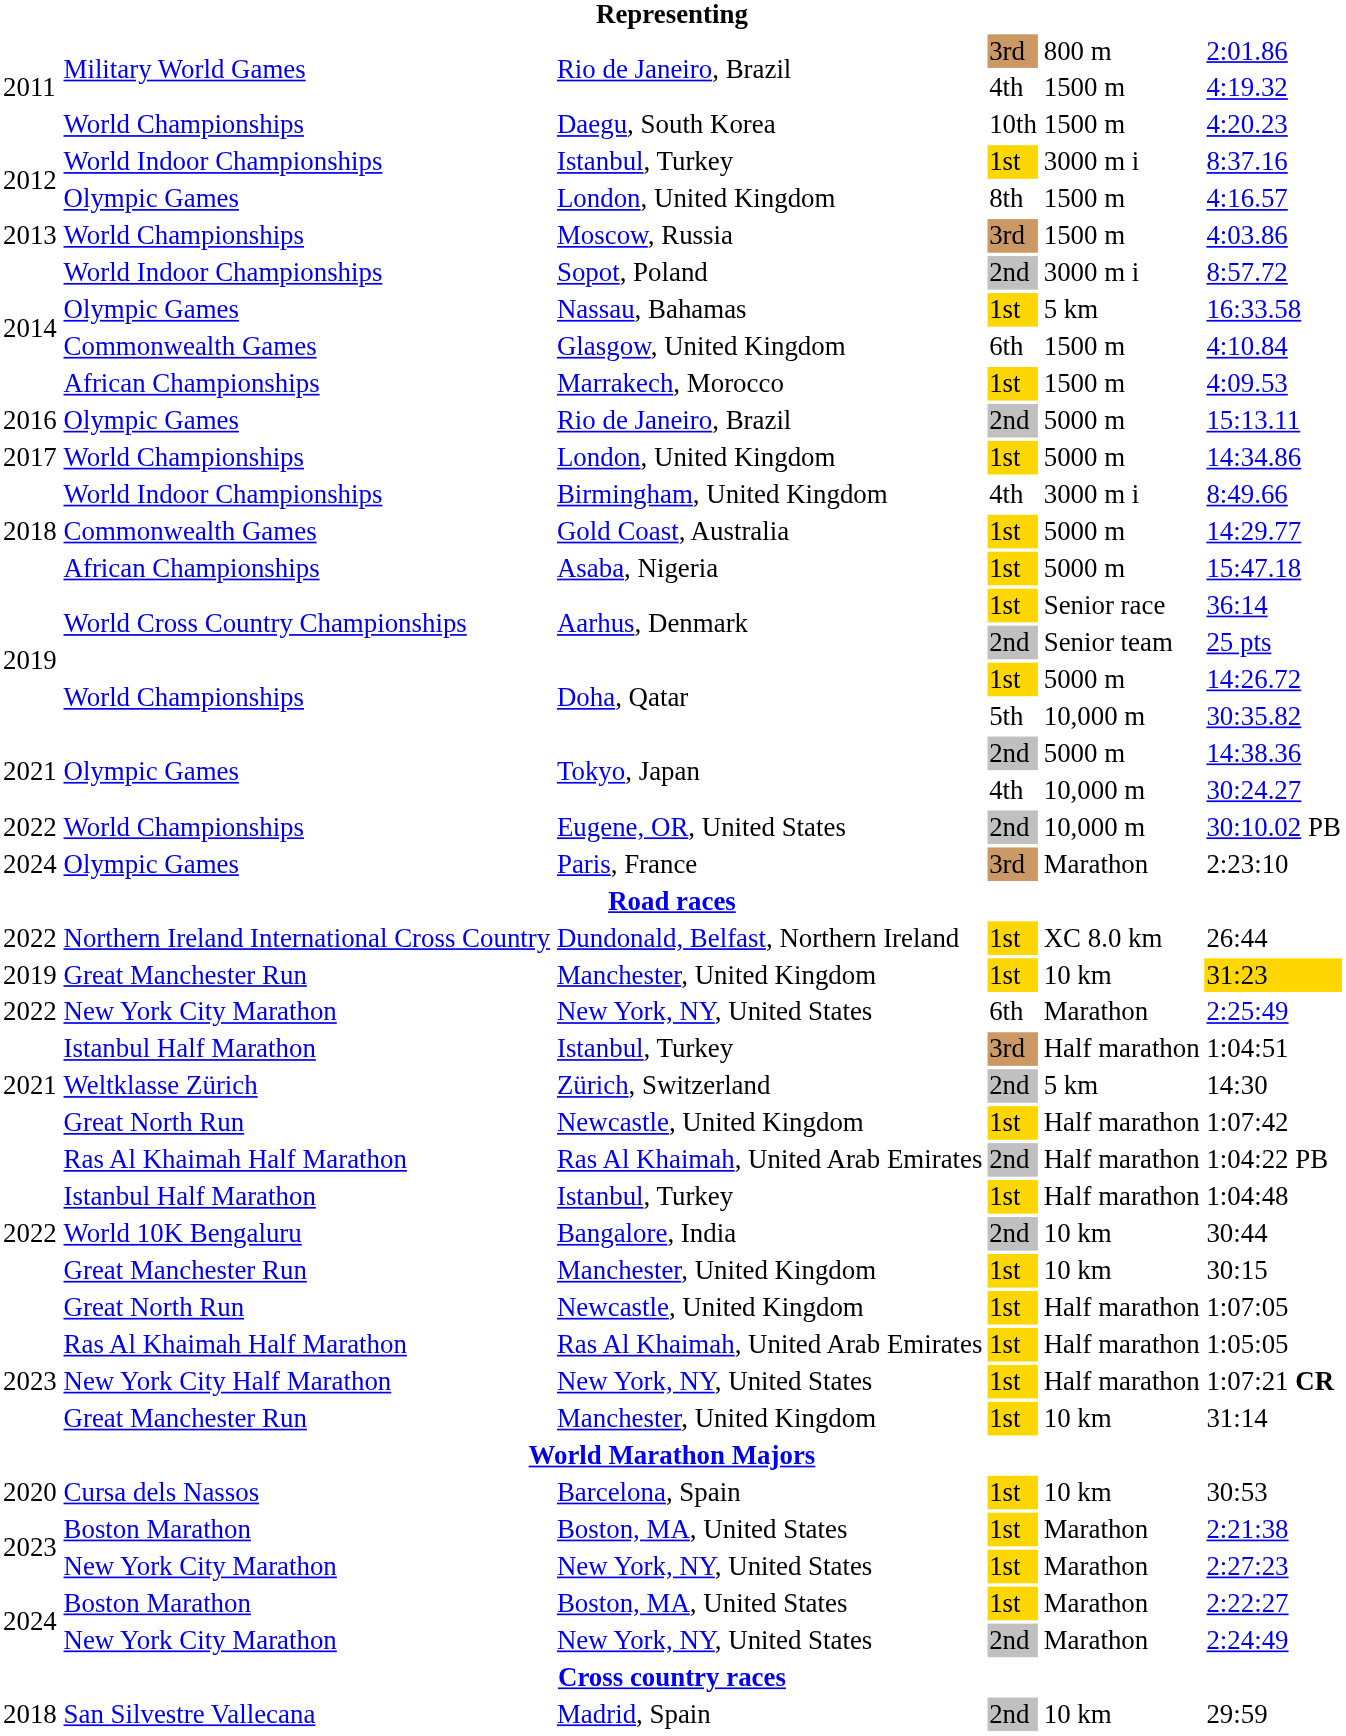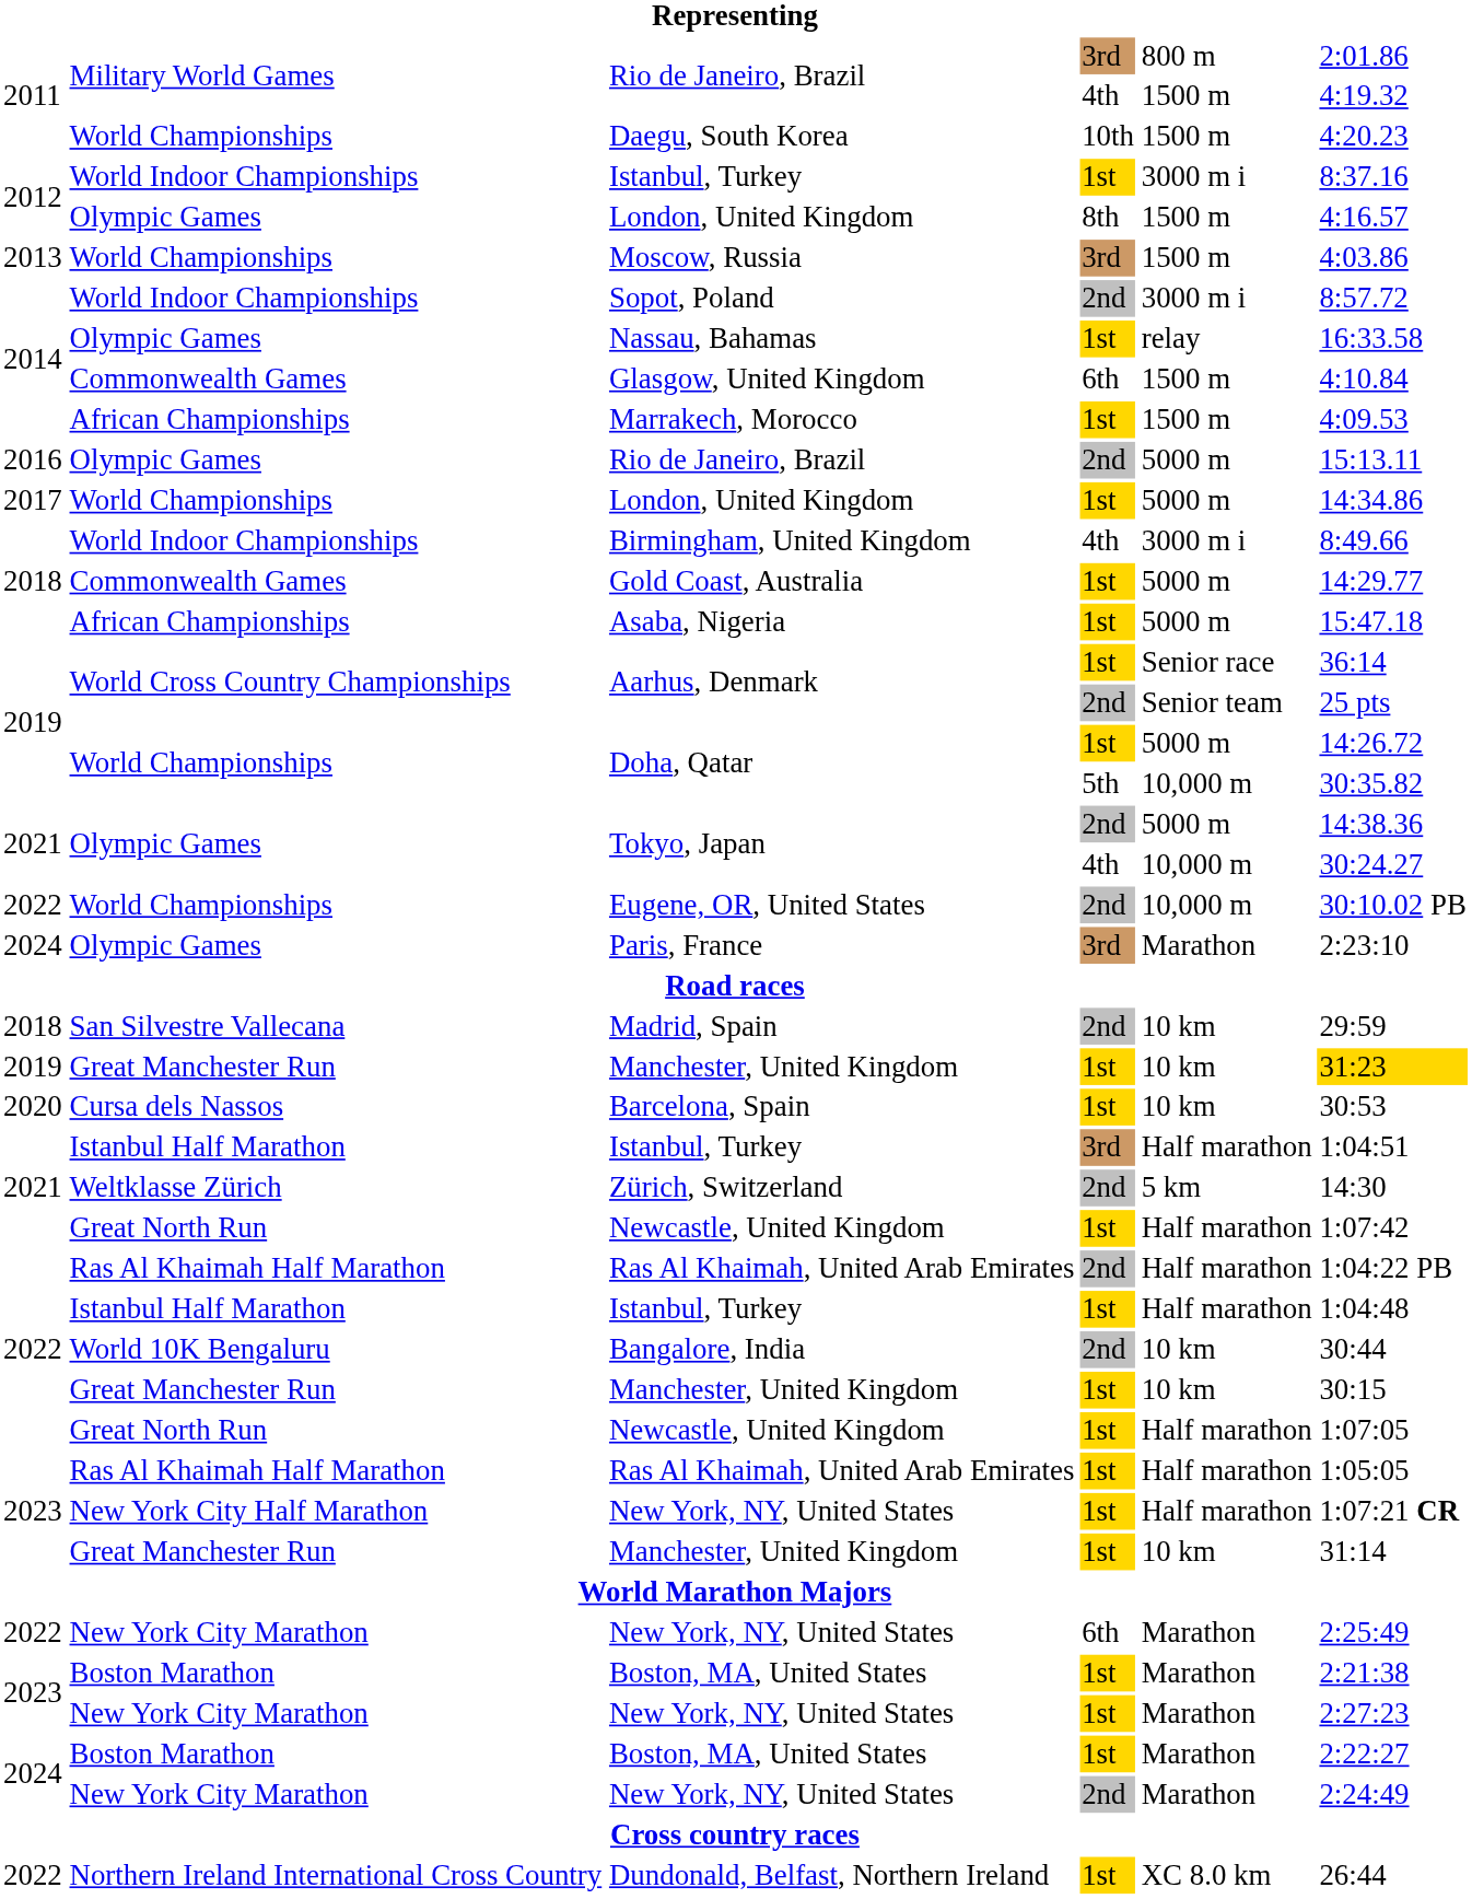 <table>
 <tr>
 <th colspan=6>Representing </th>
 </tr>
 <tr>
 <td rowspan=3>2011</td>
 <td rowspan=2><a href='#'>Military World Games</a></td>
 <td rowspan=2><a href='#'>Rio de Janeiro</a>, Brazil</td>
 <td bgcolor=cc9966>3rd</td>
 <td>800 m</td>
 <td><a href='#'>2:01.86</a></td>
 </tr>
 <tr>
 <td>4th</td>
 <td>1500 m</td>
 <td><a href='#'>4:19.32</a></td>
 </tr>
 <tr>
 <td><a href='#'>World Championships</a></td>
 <td><a href='#'>Daegu</a>, South Korea</td>
 <td>10th</td>
 <td>1500 m</td>
 <td><a href='#'>4:20.23</a></td>
 </tr>
 <tr>
 <td rowspan=2>2012</td>
 <td><a href='#'>World Indoor Championships</a></td>
 <td><a href='#'>Istanbul</a>, Turkey</td>
 <td bgcolor=gold>1st</td>
 <td>3000 m i</td>
 <td><a href='#'>8:37.16</a></td>
 </tr>
 <tr>
 <td><a href='#'>Olympic Games</a></td>
 <td><a href='#'>London</a>, United Kingdom</td>
 <td>8th</td>
 <td>1500 m</td>
 <td><a href='#'>4:16.57</a></td>
 </tr>
 <tr>
 <td>2013</td>
 <td><a href='#'>World Championships</a></td>
 <td><a href='#'>Moscow</a>, Russia</td>
 <td bgcolor=cc9966>3rd</td>
 <td>1500 m</td>
 <td><a href='#'>4:03.86</a></td>
 </tr>
 <tr>
 <td rowspan=4>2014</td>
 <td><a href='#'>World Indoor Championships</a></td>
 <td><a href='#'>Sopot</a>, Poland</td>
 <td bgcolor=silver>2nd</td>
 <td>3000 m i</td>
 <td><a href='#'>8:57.72</a></td>
 </tr>
 <tr>
 <td><a href='#'>Olympic Games</a></td>
 <td><a href='#'>Nassau</a>, Bahamas</td>
 <td bgcolor=gold>1st</td>
-<td>5 km</td>
+<td> relay</td>
 <td><a href='#'>16:33.58</a></td>
 </tr>
 <tr>
 <td><a href='#'>Commonwealth Games</a></td>
 <td><a href='#'>Glasgow</a>, United Kingdom</td>
 <td>6th</td>
 <td>1500 m</td>
 <td><a href='#'>4:10.84</a></td>
 </tr>
 <tr>
 <td><a href='#'>African Championships</a></td>
 <td><a href='#'>Marrakech</a>, Morocco</td>
 <td bgcolor=gold>1st</td>
 <td>1500 m</td>
 <td><a href='#'>4:09.53</a></td>
 </tr>
 <tr>
 <td>2016</td>
 <td><a href='#'>Olympic Games</a></td>
 <td><a href='#'>Rio de Janeiro</a>, Brazil</td>
 <td bgcolor=silver>2nd</td>
 <td>5000 m</td>
 <td><a href='#'>15:13.11</a></td>
 </tr>
 <tr>
 <td>2017</td>
 <td><a href='#'>World Championships</a></td>
 <td><a href='#'>London</a>, United Kingdom</td>
 <td bgcolor=gold>1st</td>
 <td>5000 m</td>
 <td><a href='#'>14:34.86</a></td>
 </tr>
 <tr>
 <td rowspan=3>2018</td>
 <td><a href='#'>World Indoor Championships</a></td>
 <td><a href='#'>Birmingham</a>, United Kingdom</td>
 <td>4th</td>
 <td>3000 m i</td>
 <td><a href='#'>8:49.66</a></td>
 </tr>
 <tr>
 <td><a href='#'>Commonwealth Games</a></td>
 <td><a href='#'>Gold Coast</a>, Australia</td>
 <td bgcolor=gold>1st</td>
 <td>5000 m</td>
 <td><a href='#'>14:29.77</a></td>
 </tr>
 <tr>
 <td><a href='#'>African Championships</a></td>
 <td><a href='#'>Asaba</a>, Nigeria</td>
 <td bgcolor=gold>1st</td>
 <td>5000 m</td>
 <td><a href='#'>15:47.18</a></td>
 </tr>
 <tr>
 <td rowspan=4>2019</td>
 <td rowspan=2><a href='#'>World Cross Country Championships</a></td>
 <td rowspan=2><a href='#'>Aarhus</a>, Denmark</td>
 <td bgcolor=gold>1st</td>
 <td>Senior race</td>
 <td><a href='#'>36:14</a></td>
 </tr>
 <tr>
 <td bgcolor=silver>2nd</td>
 <td>Senior team</td>
 <td><a href='#'>25 pts</a></td>
 </tr>
 <tr>
 <td rowspan=2><a href='#'>World Championships</a></td>
 <td rowspan=2><a href='#'>Doha</a>, Qatar</td>
 <td bgcolor=gold>1st</td>
 <td>5000 m</td>
 <td><a href='#'>14:26.72</a> <strong></strong></td>
 </tr>
 <tr>
 <td>5th</td>
 <td>10,000 m</td>
 <td><a href='#'>30:35.82</a></td>
 </tr>
 <tr>
 <td rowspan=2>2021</td>
 <td rowspan=2><a href='#'>Olympic Games</a></td>
 <td rowspan=2><a href='#'>Tokyo</a>, Japan</td>
 <td bgcolor=silver>2nd</td>
 <td>5000 m</td>
 <td><a href='#'>14:38.36</a></td>
 </tr>
 <tr>
 <td>4th</td>
 <td>10,000 m</td>
 <td><a href='#'>30:24.27</a> </td>
 </tr>
 <tr>
 <td rowspan=1>2022</td>
 <td rowspan=1><a href='#'>World Championships</a></td>
 <td rowspan=1><a href='#'>Eugene, OR</a>, United States</td>
 <td bgcolor=silver>2nd</td>
 <td>10,000 m</td>
 <td><a href='#'>30:10.02</a> PB</td>
 </tr>
 <tr>
 <td>2024</td>
 <td><a href='#'>Olympic Games</a></td>
 <td><a href='#'>Paris</a>, France</td>
 <td bgcolor=cc9966>3rd</td>
 <td>Marathon</td>
 <td>2:23:10</td>
 </tr>
 <tr>
 <th colspan=6><a href='#'>Road races</a></th>
 </tr>
 <tr>
-<td>2022</td>
-<td><a href='#'>Northern Ireland International Cross Country</a></td>
-<td><a href='#'>Dundonald, Belfast</a>, Northern Ireland</td>
-<td bgcolor=gold>1st</td>
-<td>XC 8.0 km</td>
-<td>26:44</td>
+<td>2018</td>
+<td><a href='#'>San Silvestre Vallecana</a></td>
+<td><a href='#'>Madrid</a>, Spain</td>
+<td bgcolor=silver>2nd</td>
+<td>10 km</td>
+<td>29:59</td>
 </tr>
 <tr>
 <td>2019</td>
 <td><a href='#'>Great Manchester Run</a></td>
 <td><a href='#'>Manchester</a>, United Kingdom</td>
 <td bgcolor=gold>1st</td>
 <td>10 km</td>
 <td style="background: gold;">31:23</td>
 </tr>
 <tr>
-<td>2022</td>
-<td><a href='#'>New York City Marathon</a></td>
-<td><a href='#'>New York, NY</a>, United States</td>
-<td>6th</td>
-<td>Marathon</td>
-<td><a href='#'>2:25:49</a></td>
+<td>2020</td>
+<td><a href='#'>Cursa dels Nassos</a></td>
+<td><a href='#'>Barcelona</a>, Spain</td>
+<td bgcolor=gold>1st</td>
+<td>10 km</td>
+<td>30:53</td>
 </tr>
 <tr>
 <td rowspan=3>2021</td>
 <td><a href='#'>Istanbul Half Marathon</a></td>
 <td><a href='#'>Istanbul</a>, Turkey</td>
 <td bgcolor=cc9966>3rd</td>
 <td>Half marathon</td>
 <td>1:04:51</td>
 </tr>
 <tr>
 <td><a href='#'>Weltklasse Zürich</a></td>
 <td><a href='#'>Zürich</a>, Switzerland</td>
 <td bgcolor=silver>2nd</td>
 <td>5 km</td>
 <td>14:30</td>
 </tr>
 <tr>
 <td><a href='#'>Great North Run</a></td>
 <td><a href='#'>Newcastle</a>, United Kingdom</td>
 <td bgcolor=gold>1st</td>
 <td>Half marathon</td>
 <td>1:07:42</td>
 </tr>
 <tr>
 <td rowspan=5>2022</td>
 <td><a href='#'>Ras Al Khaimah Half Marathon</a></td>
 <td><a href='#'>Ras Al Khaimah</a>, United Arab Emirates</td>
 <td bgcolor=silver>2nd</td>
 <td>Half marathon</td>
 <td>1:04:22 PB</td>
 </tr>
 <tr>
 <td><a href='#'>Istanbul Half Marathon</a></td>
 <td><a href='#'>Istanbul</a>, Turkey</td>
 <td bgcolor=gold>1st</td>
 <td>Half marathon</td>
 <td>1:04:48</td>
 </tr>
 <tr>
 <td><a href='#'>World 10K Bengaluru</a></td>
 <td><a href='#'>Bangalore</a>, India</td>
 <td bgcolor=silver>2nd</td>
 <td>10 km</td>
 <td>30:44</td>
 </tr>
 <tr>
 <td><a href='#'>Great Manchester Run</a></td>
 <td><a href='#'>Manchester</a>, United Kingdom</td>
 <td bgcolor=gold>1st</td>
 <td>10 km</td>
 <td>30:15 <strong></strong></td>
 </tr>
 <tr>
 <td><a href='#'>Great North Run</a></td>
 <td><a href='#'>Newcastle</a>, United Kingdom</td>
 <td bgcolor=gold>1st</td>
 <td>Half marathon</td>
 <td>1:07:05</td>
 </tr>
 <tr>
 <td rowspan=3>2023</td>
 <td><a href='#'>Ras Al Khaimah Half Marathon</a></td>
 <td><a href='#'>Ras Al Khaimah</a>, United Arab Emirates</td>
 <td bgcolor=gold>1st</td>
 <td>Half marathon</td>
 <td>1:05:05</td>
 </tr>
 <tr>
 <td><a href='#'>New York City Half Marathon</a></td>
 <td><a href='#'>New York, NY</a>, United States</td>
 <td bgcolor=gold>1st</td>
 <td>Half marathon</td>
 <td>1:07:21 <strong>CR</strong></td>
 </tr>
 <tr>
 <td><a href='#'>Great Manchester Run</a></td>
 <td><a href='#'>Manchester</a>, United Kingdom</td>
 <td bgcolor=gold>1st</td>
 <td>10 km</td>
 <td>31:14</td>
 </tr>
 <tr>
 <th colspan=6><a href='#'>World Marathon Majors</a></th>
 </tr>
 <tr>
-<td>2020</td>
-<td><a href='#'>Cursa dels Nassos</a></td>
-<td><a href='#'>Barcelona</a>, Spain</td>
-<td bgcolor=gold>1st</td>
-<td>10 km</td>
-<td>30:53</td>
+<td>2022</td>
+<td><a href='#'>New York City Marathon</a></td>
+<td><a href='#'>New York, NY</a>, United States</td>
+<td>6th</td>
+<td>Marathon</td>
+<td><a href='#'>2:25:49</a></td>
 </tr>
 <tr>
 <td rowspan=2>2023</td>
 <td><a href='#'>Boston Marathon</a></td>
 <td><a href='#'>Boston, MA</a>, United States</td>
 <td bgcolor=gold>1st</td>
 <td>Marathon</td>
 <td><a href='#'>2:21:38</a> </td>
 </tr>
 <tr>
 <td><a href='#'>New York City Marathon</a></td>
 <td><a href='#'>New York, NY</a>, United States</td>
 <td bgcolor=gold>1st</td>
 <td>Marathon</td>
 <td><a href='#'>2:27:23</a></td>
 </tr>
 <tr>
 <td rowspan=2>2024</td>
 <td><a href='#'>Boston Marathon</a></td>
 <td><a href='#'>Boston, MA</a>, United States</td>
 <td bgcolor=gold>1st</td>
 <td>Marathon</td>
 <td><a href='#'>2:22:27</a></td>
 </tr>
 <tr>
 <td><a href='#'>New York City Marathon</a></td>
 <td><a href='#'>New York, NY</a>, United States</td>
 <td bgcolor=silver>2nd</td>
 <td>Marathon</td>
 <td><a href='#'>2:24:49</a></td>
 </tr>
 <tr>
 <th colspan=6><a href='#'>Cross country races</a></th>
 </tr>
 <tr>
-<td>2018</td>
-<td><a href='#'>San Silvestre Vallecana</a></td>
-<td><a href='#'>Madrid</a>, Spain</td>
-<td bgcolor=silver>2nd</td>
-<td>10 km</td>
-<td>29:59</td>
+<td>2022</td>
+<td><a href='#'>Northern Ireland International Cross Country</a></td>
+<td><a href='#'>Dundonald, Belfast</a>, Northern Ireland</td>
+<td bgcolor=gold>1st</td>
+<td>XC 8.0 km</td>
+<td>26:44</td>
 </tr>
 </table>
